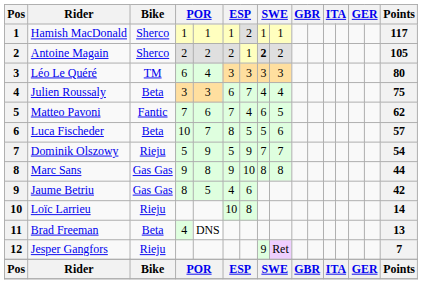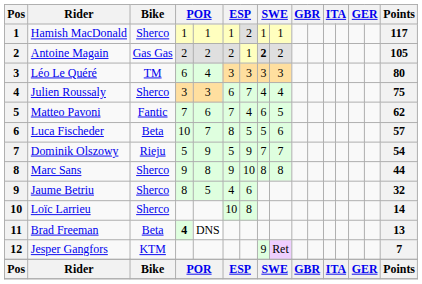 <table class="wikitable" style="font-size: 80%; text-align:center">
 <tr valign="top">
 <th valign="middle">Pos</th>
 <th valign="middle">Rider</th>
 <th valign="middle">Bike</th>
 <th colspan=2><a href='#'>POR</a><br></th>
 <th colspan=2><a href='#'>ESP</a><br></th>
 <th colspan=2><a href='#'>SWE</a><br></th>
 <th colspan=2><a href='#'>GBR</a><br></th>
 <th colspan=2><a href='#'>ITA</a><br></th>
 <th colspan=2><a href='#'>GER</a><br></th>
 <th valign="middle">Points</th>
 </tr>
 <tr>
 <th>1</th>
 <td align=left> <a href='#'>Hamish MacDonald</a></td>
 <td><a href='#'>Sherco</a></td>
 <td style="background:#ffffbf;">1</td>
 <td style="background:#ffffbf;">1</td>
 <td style="background:#ffffbf;">1</td>
 <td style="background:#dfdfdf;">2</td>
 <td style="background:#ffffbf;">1</td>
 <td style="background:#ffffbf;">1</td>
 <td></td>
 <td></td>
 <td></td>
 <td></td>
 <td></td>
 <td></td>
 <th>117</th>
 </tr>
 <tr>
 <th>2</th>
 <td align=left> <a href='#'>Antoine Magain</a></td>
-<td><a href='#'>Sherco</a></td>
+<td><a href='#'>Gas Gas</a></td>
 <td style="background:#dfdfdf;">2</td>
 <td style="background:#dfdfdf;">2</td>
 <td style="background:#dfdfdf;">2</td>
 <td style="background:#ffffbf;">1</td>
 <td style="background:#dfdfdf;"><strong>2</strong></td>
 <td style="background:#dfdfdf;">2</td>
 <td></td>
 <td></td>
 <td></td>
 <td></td>
 <td></td>
 <td></td>
 <th>105</th>
 </tr>
 <tr>
 <th>3</th>
 <td align=left> <a href='#'>Léo Le Quéré</a></td>
 <td><a href='#'>TM</a></td>
 <td style="background:#dfffdf;">6</td>
 <td style="background:#dfffdf;">4</td>
 <td style="background:#ffdf9f;">3</td>
 <td style="background:#ffdf9f;">3</td>
 <td style="background:#ffdf9f;">3</td>
 <td style="background:#ffdf9f;">3</td>
 <td></td>
 <td></td>
 <td></td>
 <td></td>
 <td></td>
 <td></td>
 <th>80</th>
 </tr>
 <tr>
 <th>4</th>
 <td align=left> <a href='#'>Julien Roussaly</a></td>
-<td><a href='#'>Beta</a></td>
+<td><a href='#'>Sherco</a></td>
 <td style="background:#ffdf9f;">3</td>
 <td style="background:#ffdf9f;">3</td>
 <td style="background:#dfffdf;">6</td>
 <td style="background:#dfffdf;">7</td>
 <td style="background:#dfffdf;">4</td>
 <td style="background:#dfffdf;">4</td>
 <td></td>
 <td></td>
 <td></td>
 <td></td>
 <td></td>
 <td></td>
 <th>75</th>
 </tr>
 <tr>
 <th>5</th>
 <td align=left> <a href='#'>Matteo Pavoni</a></td>
 <td><a href='#'>Fantic</a></td>
 <td style="background:#dfffdf;">7</td>
 <td style="background:#dfffdf;">6</td>
 <td style="background:#dfffdf;">7</td>
 <td style="background:#dfffdf;">4</td>
 <td style="background:#dfffdf;">6</td>
 <td style="background:#dfffdf;">5</td>
 <td></td>
 <td></td>
 <td></td>
 <td></td>
 <td></td>
 <td></td>
 <th>62</th>
 </tr>
 <tr>
 <th>6</th>
 <td align=left> <a href='#'>Luca Fischeder</a></td>
 <td><a href='#'>Beta</a></td>
 <td style="background:#dfffdf;">10</td>
 <td style="background:#dfffdf;">7</td>
 <td style="background:#dfffdf;">8</td>
 <td style="background:#dfffdf;">5</td>
 <td style="background:#dfffdf;">5</td>
 <td style="background:#dfffdf;">6</td>
 <td></td>
 <td></td>
 <td></td>
 <td></td>
 <td></td>
 <td></td>
 <th>57</th>
 </tr>
 <tr>
 <th>7</th>
 <td align=left> <a href='#'>Dominik Olszowy</a></td>
 <td><a href='#'>Rieju</a></td>
 <td style="background:#dfffdf;">5</td>
 <td style="background:#dfffdf;">9</td>
 <td style="background:#dfffdf;">5</td>
 <td style="background:#dfffdf;">9</td>
 <td style="background:#dfffdf;">7</td>
 <td style="background:#dfffdf;">7</td>
 <td></td>
 <td></td>
 <td></td>
 <td></td>
 <td></td>
 <td></td>
 <th>54</th>
 </tr>
 <tr>
 <th>8</th>
 <td align=left> <a href='#'>Marc Sans</a></td>
-<td><a href='#'>Gas Gas</a></td>
+<td><a href='#'>Sherco</a></td>
 <td style="background:#dfffdf;">9</td>
 <td style="background:#dfffdf;">8</td>
 <td style="background:#dfffdf;">9</td>
 <td style="background:#dfffdf;">10</td>
 <td style="background:#dfffdf;">8</td>
 <td style="background:#dfffdf;">8</td>
 <td></td>
 <td></td>
 <td></td>
 <td></td>
 <td></td>
 <td></td>
 <th>44</th>
 </tr>
 <tr>
 <th>9</th>
 <td align=left> <a href='#'>Jaume Betriu</a></td>
-<td><a href='#'>Gas Gas</a></td>
+<td><a href='#'>Sherco</a></td>
 <td style="background:#dfffdf;">8</td>
 <td style="background:#dfffdf;">5</td>
 <td style="background:#dfffdf;">4</td>
 <td style="background:#dfffdf;">6</td>
 <td></td>
 <td></td>
 <td></td>
 <td></td>
 <td></td>
 <td></td>
 <td></td>
 <td></td>
-<th>42</th>
+<th>32</th>
 </tr>
 <tr>
 <th>10</th>
 <td align=left> <a href='#'>Loïc Larrieu</a></td>
-<td><a href='#'>Rieju</a></td>
+<td><a href='#'>Sherco</a></td>
 <td></td>
 <td></td>
 <td style="background:#dfffdf;">10</td>
 <td style="background:#dfffdf;">8</td>
 <td></td>
 <td></td>
 <td></td>
 <td></td>
 <td></td>
 <td></td>
 <td></td>
 <td></td>
 <th>14</th>
 </tr>
 <tr>
 <th>11</th>
 <td align=left> <a href='#'>Brad Freeman</a></td>
 <td><a href='#'>Beta</a></td>
-<td style="background:#dfffdf;">4</td>
+<td style="background:#dfffdf;"><strong>4</strong></td>
 <td style="background:#ffffff;">DNS</td>
 <td></td>
 <td></td>
 <td></td>
 <td></td>
 <td></td>
 <td></td>
 <td></td>
 <td></td>
 <td></td>
 <td></td>
 <th>13</th>
 </tr>
 <tr>
 <th>12</th>
 <td align=left> <a href='#'>Jesper Gangfors</a></td>
-<td><a href='#'>Rieju</a></td>
+<td><a href='#'>KTM</a></td>
 <td></td>
 <td></td>
 <td></td>
 <td></td>
 <td style="background:#dfffdf;">9</td>
 <td style="background:#efcfff;">Ret</td>
 <td></td>
 <td></td>
 <td></td>
 <td></td>
 <td></td>
 <td></td>
 <th>7</th>
 </tr>
 <tr>
 </tr>
 <tr valign="top">
 <th valign="middle">Pos</th>
 <th valign="middle">Rider</th>
 <th valign="middle">Bike</th>
 <th colspan=2><a href='#'>POR</a><br></th>
 <th colspan=2><a href='#'>ESP</a><br></th>
 <th colspan=2><a href='#'>SWE</a><br></th>
 <th colspan=2><a href='#'>GBR</a><br></th>
 <th colspan=2><a href='#'>ITA</a><br></th>
 <th colspan=2><a href='#'>GER</a><br></th>
 <th valign="middle">Points</th>
 </tr>
 <tr>
 </tr>
 </table>
